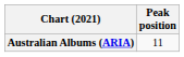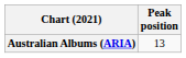 <table class="wikitable plainrowheaders" style="text-align:center">
 <tr>
 <th scope="col">Chart (2021)</th>
 <th scope="col">Peak<br> position</th>
 </tr>
 <tr>
 <th scope="row">Australian Albums (<a href='#'>ARIA</a>)</th>
-<td>11</td>
+<td>13</td>
 </tr>
 </table>
